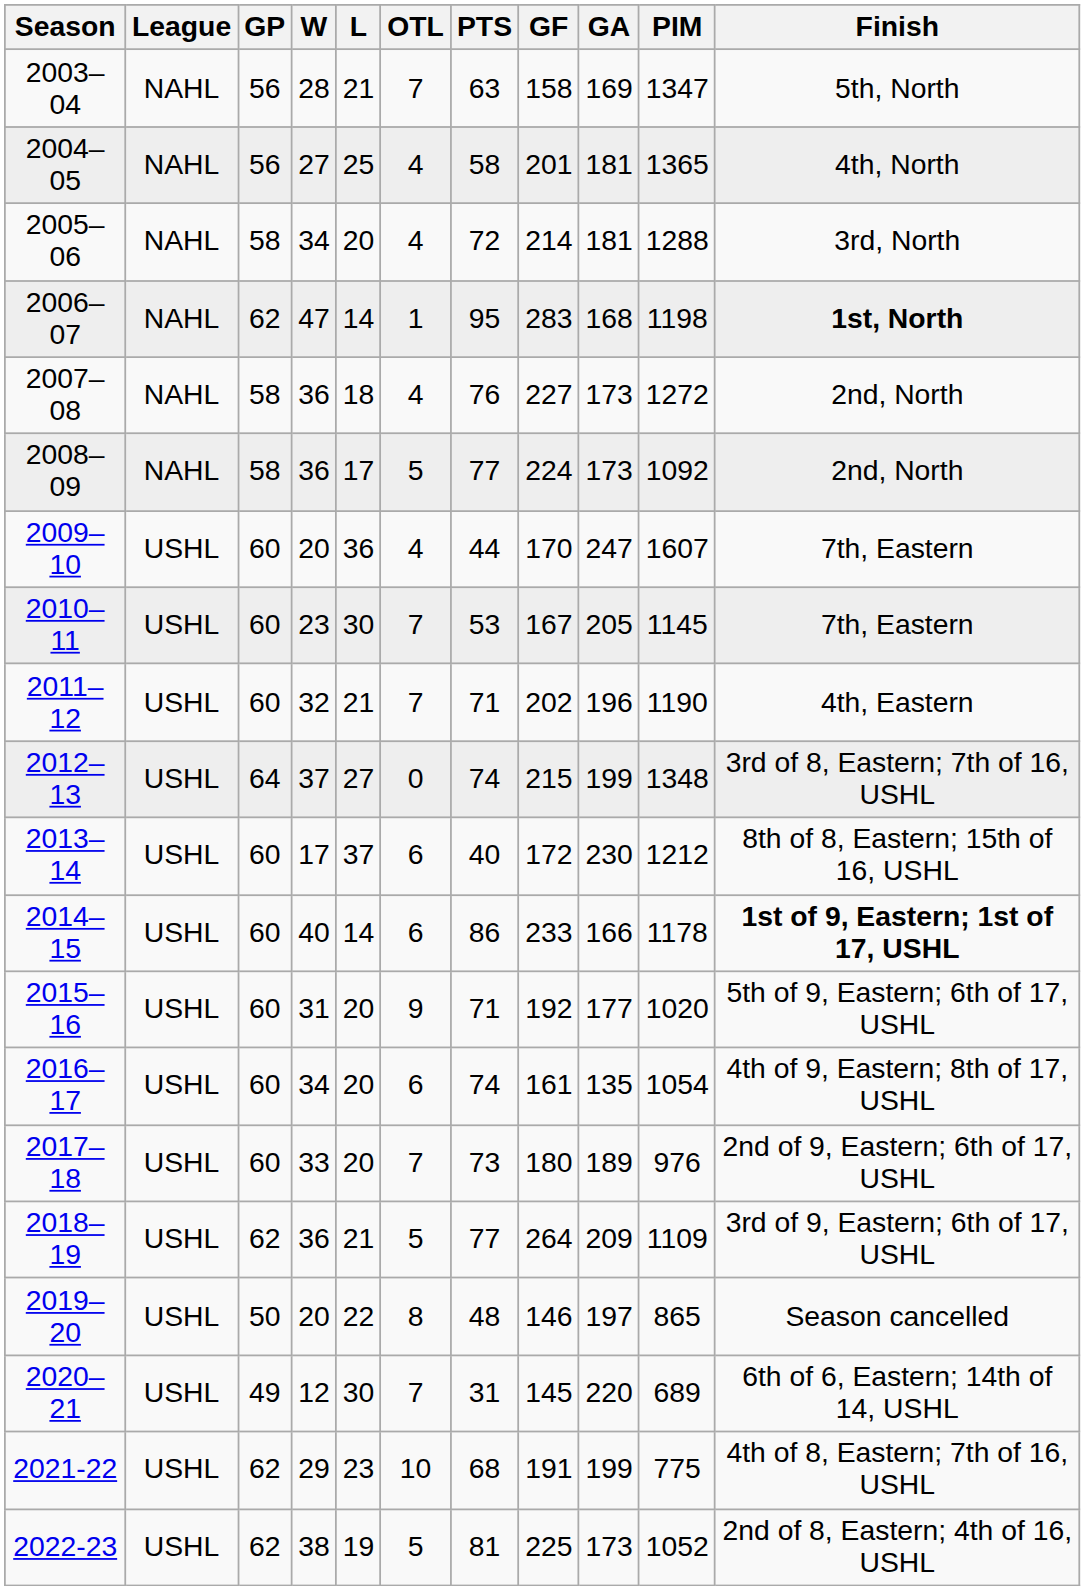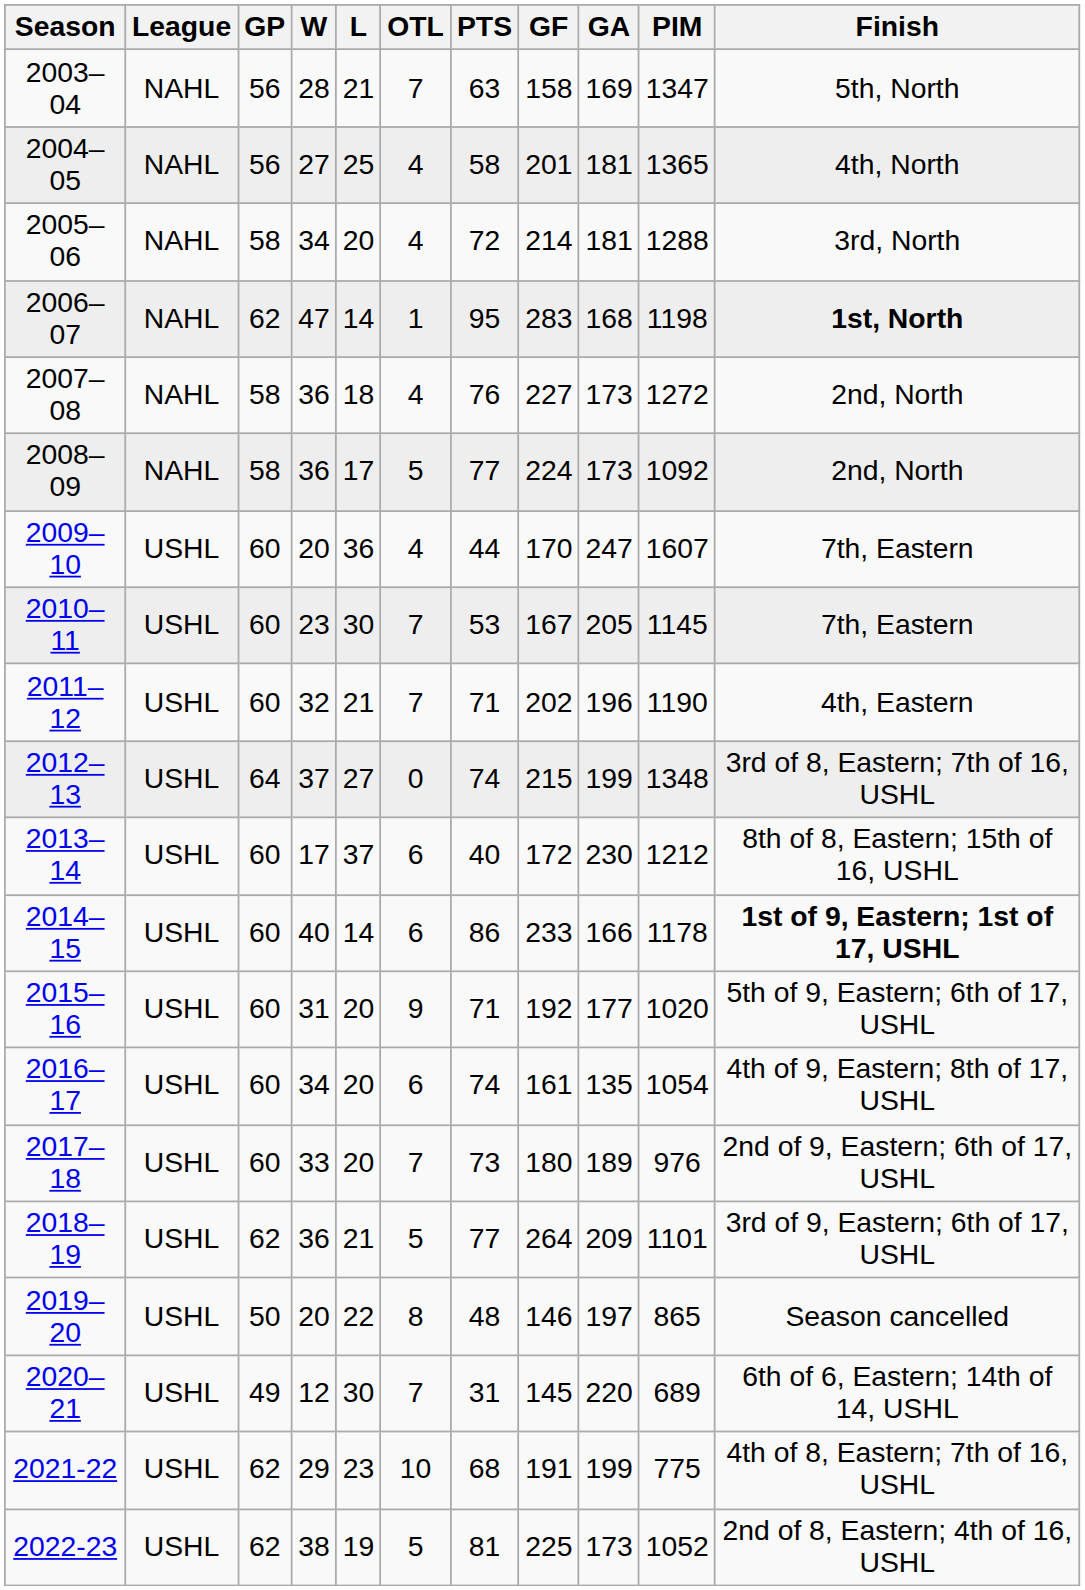 <table class="wikitable" style="text-align:center">
 <tr>
 <th>Season</th>
 <th>League</th>
 <th>GP</th>
 <th>W</th>
 <th>L</th>
 <th>OTL</th>
 <th>PTS</th>
 <th>GF</th>
 <th>GA</th>
 <th>PIM</th>
 <th>Finish</th>
 </tr>
 <tr>
 <td>2003–04</td>
 <td>NAHL</td>
 <td>56</td>
 <td>28</td>
 <td>21</td>
 <td>7</td>
 <td>63</td>
 <td>158</td>
 <td>169</td>
 <td>1347</td>
 <td>5th, North</td>
 </tr>
 <tr style="background:#eee;">
 <td>2004–05</td>
 <td>NAHL</td>
 <td>56</td>
 <td>27</td>
 <td>25</td>
 <td>4</td>
 <td>58</td>
 <td>201</td>
 <td>181</td>
 <td>1365</td>
 <td>4th, North</td>
 </tr>
 <tr>
 <td>2005–06</td>
 <td>NAHL</td>
 <td>58</td>
 <td>34</td>
 <td>20</td>
 <td>4</td>
 <td>72</td>
 <td>214</td>
 <td>181</td>
 <td>1288</td>
 <td>3rd, North</td>
 </tr>
 <tr style="background:#eee;">
 <td>2006–07</td>
 <td>NAHL</td>
 <td>62</td>
 <td>47</td>
 <td>14</td>
 <td>1</td>
 <td>95</td>
 <td>283</td>
 <td>168</td>
 <td>1198</td>
 <td><strong>1st, North</strong></td>
 </tr>
 <tr>
 <td>2007–08</td>
 <td>NAHL</td>
 <td>58</td>
 <td>36</td>
 <td>18</td>
 <td>4</td>
 <td>76</td>
 <td>227</td>
 <td>173</td>
 <td>1272</td>
 <td>2nd, North</td>
 </tr>
 <tr style="background:#eee;">
 <td>2008–09</td>
 <td>NAHL</td>
 <td>58</td>
 <td>36</td>
 <td>17</td>
 <td>5</td>
 <td>77</td>
 <td>224</td>
 <td>173</td>
 <td>1092</td>
 <td>2nd, North</td>
 </tr>
 <tr>
 <td><a href='#'>2009–10</a></td>
 <td>USHL</td>
 <td>60</td>
 <td>20</td>
 <td>36</td>
 <td>4</td>
 <td>44</td>
 <td>170</td>
 <td>247</td>
 <td>1607</td>
 <td>7th, Eastern</td>
 </tr>
 <tr style="background:#eee;">
 <td><a href='#'>2010–11</a></td>
 <td>USHL</td>
 <td>60</td>
 <td>23</td>
 <td>30</td>
 <td>7</td>
 <td>53</td>
 <td>167</td>
 <td>205</td>
 <td>1145</td>
 <td>7th, Eastern</td>
 </tr>
 <tr>
 <td><a href='#'>2011–12</a></td>
 <td>USHL</td>
 <td>60</td>
 <td>32</td>
 <td>21</td>
 <td>7</td>
 <td>71</td>
 <td>202</td>
 <td>196</td>
 <td>1190</td>
 <td>4th, Eastern</td>
 </tr>
 <tr style="background:#eee;">
 <td><a href='#'>2012–13</a></td>
 <td>USHL</td>
 <td>64</td>
 <td>37</td>
 <td>27</td>
 <td>0</td>
 <td>74</td>
 <td>215</td>
 <td>199</td>
 <td>1348</td>
 <td>3rd of 8, Eastern; 7th of 16, USHL</td>
 </tr>
 <tr>
 <td><a href='#'>2013–14</a></td>
 <td>USHL</td>
 <td>60</td>
 <td>17</td>
 <td>37</td>
 <td>6</td>
 <td>40</td>
 <td>172</td>
 <td>230</td>
 <td>1212</td>
 <td>8th of 8, Eastern; 15th of 16, USHL</td>
 </tr>
 <tr>
 <td><a href='#'>2014–15</a></td>
 <td>USHL</td>
 <td>60</td>
 <td>40</td>
 <td>14</td>
 <td>6</td>
 <td>86</td>
 <td>233</td>
 <td>166</td>
 <td>1178</td>
 <td><strong>1st of 9, Eastern; 1st of 17, USHL</strong></td>
 </tr>
 <tr>
 <td><a href='#'>2015–16</a></td>
 <td>USHL</td>
 <td>60</td>
 <td>31</td>
 <td>20</td>
 <td>9</td>
 <td>71</td>
 <td>192</td>
 <td>177</td>
 <td>1020</td>
 <td>5th of 9, Eastern; 6th of 17, USHL</td>
 </tr>
 <tr>
 <td><a href='#'>2016–17</a></td>
 <td>USHL</td>
 <td>60</td>
 <td>34</td>
 <td>20</td>
 <td>6</td>
 <td>74</td>
 <td>161</td>
 <td>135</td>
 <td>1054</td>
 <td>4th of 9, Eastern; 8th of 17, USHL</td>
 </tr>
 <tr>
 <td><a href='#'>2017–18</a></td>
 <td>USHL</td>
 <td>60</td>
 <td>33</td>
 <td>20</td>
 <td>7</td>
 <td>73</td>
 <td>180</td>
 <td>189</td>
 <td>976</td>
 <td>2nd of 9, Eastern; 6th of 17, USHL</td>
 </tr>
 <tr>
 <td><a href='#'>2018–19</a></td>
 <td>USHL</td>
 <td>62</td>
 <td>36</td>
 <td>21</td>
 <td>5</td>
 <td>77</td>
 <td>264</td>
 <td>209</td>
-<td>1109</td>
+<td>1101</td>
 <td>3rd of 9, Eastern; 6th of 17, USHL</td>
 </tr>
 <tr>
 <td><a href='#'>2019–20</a></td>
 <td>USHL</td>
 <td>50</td>
 <td>20</td>
 <td>22</td>
 <td>8</td>
 <td>48</td>
 <td>146</td>
 <td>197</td>
 <td>865</td>
 <td>Season cancelled</td>
 </tr>
 <tr>
 <td><a href='#'>2020–21</a></td>
 <td>USHL</td>
 <td>49</td>
 <td>12</td>
 <td>30</td>
 <td>7</td>
 <td>31</td>
 <td>145</td>
 <td>220</td>
 <td>689</td>
 <td>6th of 6, Eastern; 14th of 14, USHL</td>
 </tr>
 <tr>
 <td><a href='#'>2021-22</a></td>
 <td>USHL</td>
 <td>62</td>
 <td>29</td>
 <td>23</td>
 <td>10</td>
 <td>68</td>
 <td>191</td>
 <td>199</td>
 <td>775</td>
 <td>4th of 8, Eastern; 7th of 16, USHL</td>
 </tr>
 <tr>
 <td><a href='#'>2022-23</a></td>
 <td>USHL</td>
 <td>62</td>
 <td>38</td>
 <td>19</td>
 <td>5</td>
 <td>81</td>
 <td>225</td>
 <td>173</td>
 <td>1052</td>
 <td>2nd of 8, Eastern; 4th of 16, USHL</td>
 </tr>
 </table>
